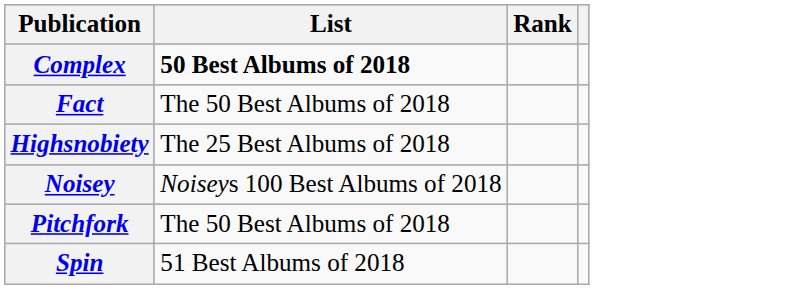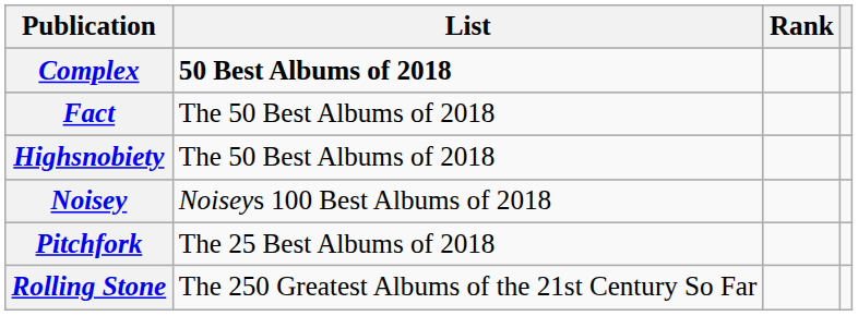 <table class="wikitable sortable plainrowheaders" style="border:none; margin:0;">
 <tr>
 <th scope="col">Publication</th>
 <th scope="col" class="unsortable">List</th>
 <th scope="col" data-sort-type="number">Rank</th>
 <th scope="col" class="unsortable"></th>
 </tr>
 <tr>
 <th scope="row"><em><a href='#'>Complex</a></em></th>
 <td><strong>50 Best Albums of 2018</strong></td>
 <td></td>
 <td></td>
 </tr>
 <tr>
 <th scope="row"><em><a href='#'>Fact</a></em></th>
 <td>The 50 Best Albums of 2018</td>
 <td></td>
 <td></td>
 </tr>
 <tr>
 <th scope="row"><em><a href='#'>Highsnobiety</a></em></th>
-<td>The 25 Best Albums of 2018</td>
+<td>The 50 Best Albums of 2018</td>
 <td></td>
 <td></td>
 </tr>
 <tr>
 <th scope="row"><em><a href='#'>Noisey</a></em></th>
 <td><em>Noisey</em>s 100 Best Albums of 2018</td>
 <td></td>
 <td></td>
 </tr>
 <tr>
 <th scope="row"><em><a href='#'>Pitchfork</a></em></th>
-<td>The 50 Best Albums of 2018</td>
+<td>The 25 Best Albums of 2018</td>
 <td></td>
 <td></td>
 </tr>
 <tr>
-<th scope="row"><em><a href='#'>Spin</a></em></th>
-<td>51 Best Albums of 2018</td>
+<th scope="row"><em><a href='#'>Rolling Stone</a></em></th>
+<td>The 250 Greatest Albums of the 21st Century So Far</td>
 <td></td>
 <td></td>
 </tr>
 </table>
